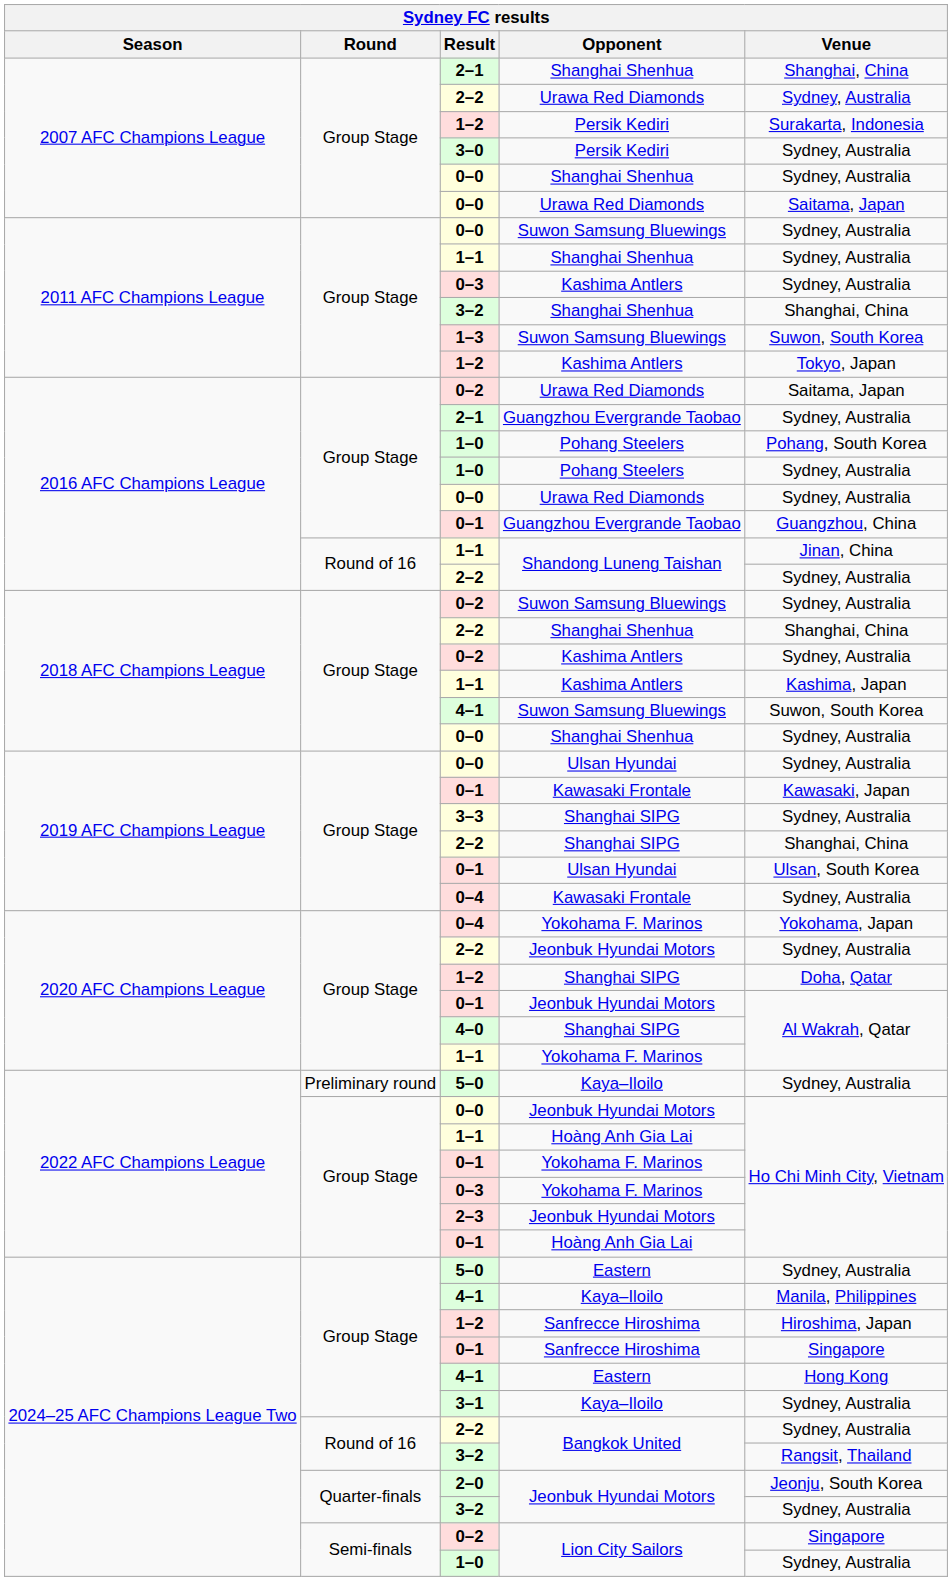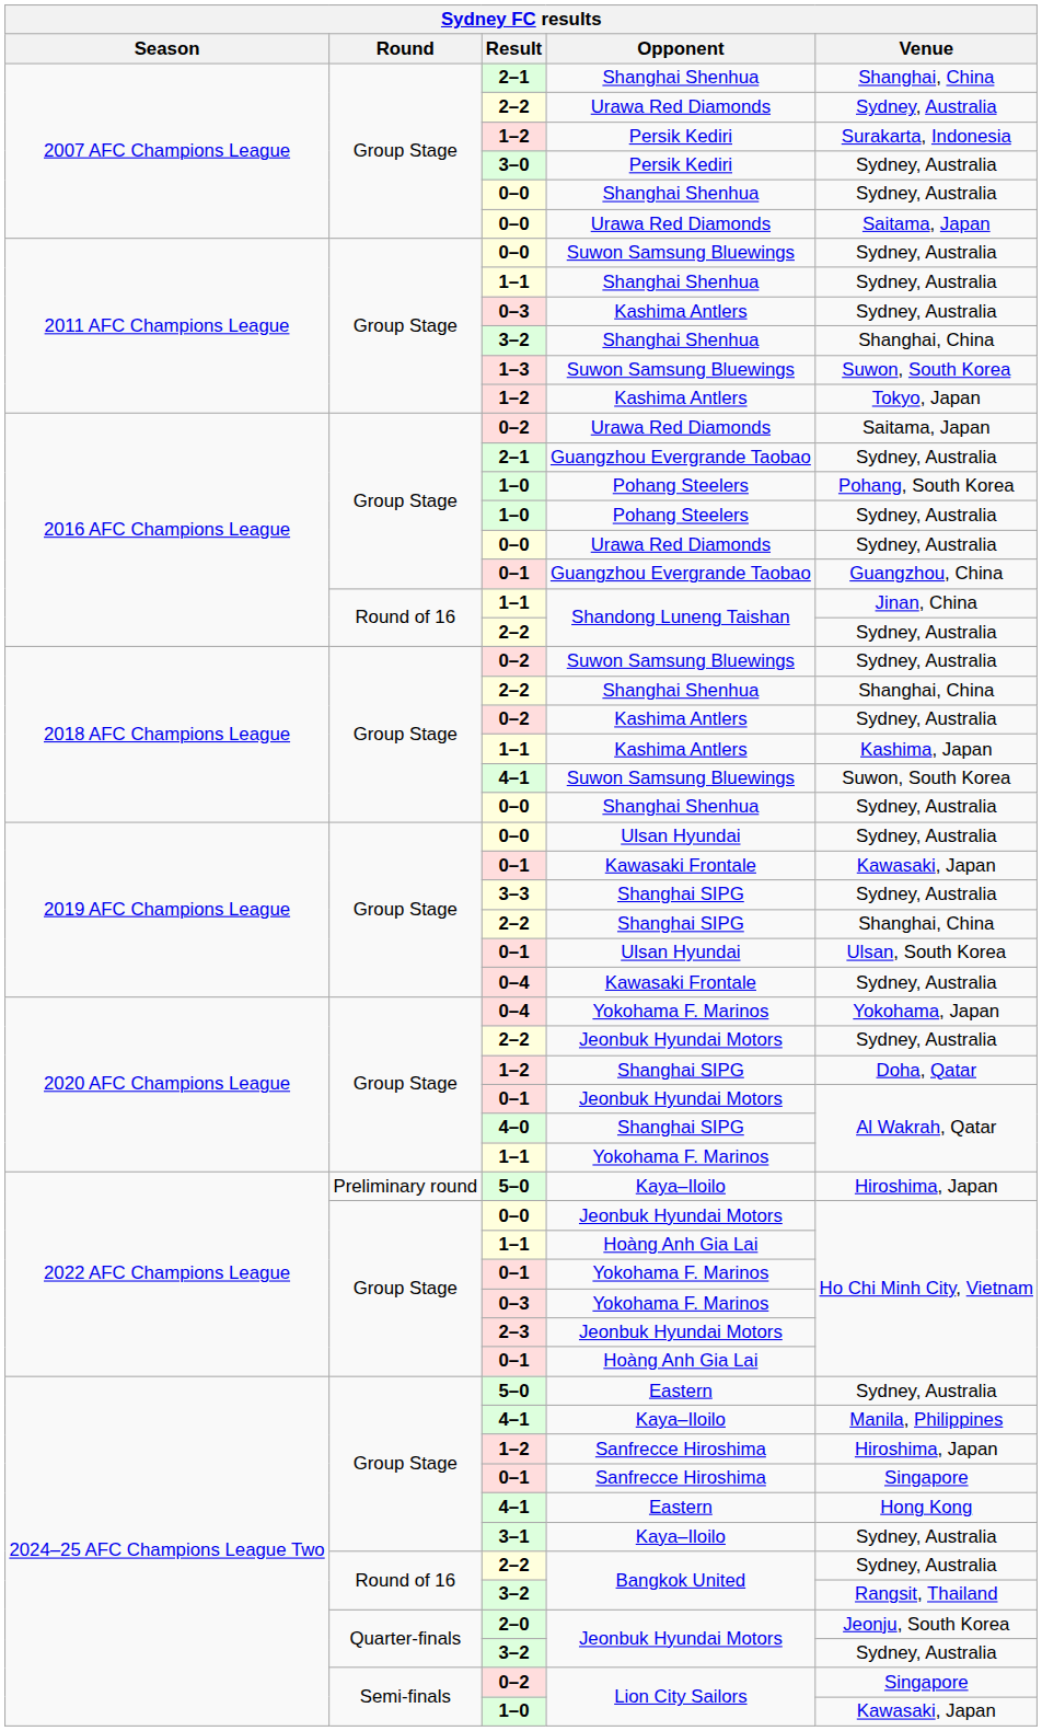 <table class="wikitable" style="text-align:">
 <tr>
 <th colspan=5><a href='#'>Sydney FC</a> results</th>
 </tr>
 <tr>
 <th>Season</th>
 <th>Round</th>
 <th>Result</th>
 <th>Opponent</th>
 <th>Venue</th>
 </tr>
 <tr align=center>
 <td rowspan="6" align=center><a href='#'>2007 AFC Champions League</a></td>
 <td rowspan="6">Group Stage</td>
 <td bgcolor=#ddffdd><strong>2–1</strong></td>
 <td> <a href='#'>Shanghai Shenhua</a></td>
 <td><a href='#'>Shanghai</a>, <a href='#'>China</a></td>
 </tr>
 <tr align=center>
 <td bgcolor=#ffffdd><strong>2–2</strong></td>
 <td> <a href='#'>Urawa Red Diamonds</a></td>
 <td><a href='#'>Sydney</a>, <a href='#'>Australia</a></td>
 </tr>
 <tr align=center>
 <td bgcolor=#ffdddd><strong>1–2</strong></td>
 <td> <a href='#'>Persik Kediri</a></td>
 <td><a href='#'>Surakarta</a>, <a href='#'>Indonesia</a></td>
 </tr>
 <tr align=center>
 <td bgcolor=#ddffdd><strong>3–0</strong></td>
 <td> <a href='#'>Persik Kediri</a></td>
 <td>Sydney, Australia</td>
 </tr>
 <tr align=center>
 <td bgcolor=#ffffdd><strong>0–0</strong></td>
 <td> <a href='#'>Shanghai Shenhua</a></td>
 <td>Sydney, Australia</td>
 </tr>
 <tr align=center>
 <td bgcolor=#ffffdd><strong>0–0</strong></td>
 <td> <a href='#'>Urawa Red Diamonds</a></td>
 <td><a href='#'>Saitama</a>, <a href='#'>Japan</a></td>
 </tr>
 <tr align=center>
 <td rowspan="6"><a href='#'>2011 AFC Champions League</a></td>
 <td rowspan="6">Group Stage</td>
 <td bgcolor=#ffffdd><strong>0–0</strong></td>
 <td> <a href='#'>Suwon Samsung Bluewings</a></td>
 <td>Sydney, Australia</td>
 </tr>
 <tr align=center>
 <td bgcolor=#ffffdd><strong>1–1</strong></td>
 <td> <a href='#'>Shanghai Shenhua</a></td>
 <td>Sydney, Australia</td>
 </tr>
 <tr align=center>
 <td bgcolor=#ffdddd><strong>0–3</strong></td>
 <td> <a href='#'>Kashima Antlers</a></td>
 <td>Sydney, Australia</td>
 </tr>
 <tr align=center>
 <td bgcolor=#ddffdd><strong>3–2</strong></td>
 <td> <a href='#'>Shanghai Shenhua</a></td>
 <td>Shanghai, China</td>
 </tr>
 <tr align=center>
 <td bgcolor=#ffdddd><strong>1–3</strong></td>
 <td> <a href='#'>Suwon Samsung Bluewings</a></td>
 <td><a href='#'>Suwon</a>, <a href='#'>South Korea</a></td>
 </tr>
 <tr align=center>
 <td bgcolor=#ffdddd><strong>1–2</strong></td>
 <td> <a href='#'>Kashima Antlers</a></td>
 <td><a href='#'>Tokyo</a>, Japan</td>
 </tr>
 <tr align=center>
 <td rowspan="8"><a href='#'>2016 AFC Champions League</a></td>
 <td rowspan="6">Group Stage</td>
 <td bgcolor=#ffdddd><strong>0–2</strong></td>
 <td> <a href='#'>Urawa Red Diamonds</a></td>
 <td>Saitama, Japan</td>
 </tr>
 <tr align=center>
 <td bgcolor=#ddffdd><strong>2–1</strong></td>
 <td> <a href='#'>Guangzhou Evergrande Taobao</a></td>
 <td>Sydney, Australia</td>
 </tr>
 <tr align=center>
 <td bgcolor=#ddffdd><strong>1–0</strong></td>
 <td> <a href='#'>Pohang Steelers</a></td>
 <td><a href='#'>Pohang</a>, South Korea</td>
 </tr>
 <tr align=center>
 <td bgcolor=#ddffdd><strong>1–0</strong></td>
 <td> <a href='#'>Pohang Steelers</a></td>
 <td>Sydney, Australia</td>
 </tr>
 <tr align=center>
 <td bgcolor=#ffffdd><strong>0–0</strong></td>
 <td> <a href='#'>Urawa Red Diamonds</a></td>
 <td>Sydney, Australia</td>
 </tr>
 <tr align=center>
 <td bgcolor=#ffdddd><strong>0–1</strong></td>
 <td> <a href='#'>Guangzhou Evergrande Taobao</a></td>
 <td><a href='#'>Guangzhou</a>, China</td>
 </tr>
 <tr align=center>
 <td rowspan=2>Round of 16</td>
 <td bgcolor=#ffffdd><strong>1–1</strong></td>
 <td rowspan=2> <a href='#'>Shandong Luneng Taishan</a></td>
 <td><a href='#'>Jinan</a>, China</td>
 </tr>
 <tr align=center>
 <td bgcolor=#ffffdd><strong>2–2</strong></td>
 <td>Sydney, Australia</td>
 </tr>
 <tr align=center>
 <td rowspan="6"><a href='#'>2018 AFC Champions League</a></td>
 <td rowspan="6">Group Stage</td>
 <td bgcolor=#ffdddd><strong>0–2</strong></td>
 <td> <a href='#'>Suwon Samsung Bluewings</a></td>
 <td>Sydney, Australia</td>
 </tr>
 <tr align=center>
 <td bgcolor=#ffffdd><strong>2–2</strong></td>
 <td> <a href='#'>Shanghai Shenhua</a></td>
 <td>Shanghai, China</td>
 </tr>
 <tr align=center>
 <td bgcolor=#ffdddd><strong>0–2</strong></td>
 <td> <a href='#'>Kashima Antlers</a></td>
 <td>Sydney, Australia</td>
 </tr>
 <tr align=center>
 <td bgcolor=#ffffdd><strong>1–1</strong></td>
 <td> <a href='#'>Kashima Antlers</a></td>
 <td><a href='#'>Kashima</a>, Japan</td>
 </tr>
 <tr align=center>
 <td bgcolor=#ddffdd><strong>4–1</strong></td>
 <td> <a href='#'>Suwon Samsung Bluewings</a></td>
 <td>Suwon, South Korea</td>
 </tr>
 <tr align=center>
 <td bgcolor=#ffffdd><strong>0–0</strong></td>
 <td> <a href='#'>Shanghai Shenhua</a></td>
 <td>Sydney, Australia</td>
 </tr>
 <tr align=center>
 <td rowspan="6"><a href='#'>2019 AFC Champions League</a></td>
 <td rowspan="6">Group Stage</td>
 <td bgcolor=#ffffdd><strong>0–0</strong></td>
 <td> <a href='#'>Ulsan Hyundai</a></td>
 <td>Sydney, Australia</td>
 </tr>
 <tr align=center>
 <td bgcolor=#ffdddd><strong>0–1</strong></td>
 <td> <a href='#'>Kawasaki Frontale</a></td>
 <td><a href='#'>Kawasaki</a>, Japan</td>
 </tr>
 <tr align=center>
 <td bgcolor=#ffffdd><strong>3–3</strong></td>
 <td> <a href='#'>Shanghai SIPG</a></td>
 <td>Sydney, Australia</td>
 </tr>
 <tr align=center>
 <td bgcolor=#ffffdd><strong>2–2</strong></td>
 <td> <a href='#'>Shanghai SIPG</a></td>
 <td>Shanghai, China</td>
 </tr>
 <tr align=center>
 <td bgcolor=#ffdddd><strong>0–1</strong></td>
 <td> <a href='#'>Ulsan Hyundai</a></td>
 <td><a href='#'>Ulsan</a>, South Korea</td>
 </tr>
 <tr align=center>
 <td bgcolor=#ffdddd><strong>0–4</strong></td>
 <td> <a href='#'>Kawasaki Frontale</a></td>
 <td>Sydney, Australia</td>
 </tr>
 <tr align="center">
 <td rowspan="6"><a href='#'>2020 AFC Champions League</a></td>
 <td rowspan="6">Group Stage</td>
 <td bgcolor=#ffdddd><strong>0–4</strong></td>
 <td> <a href='#'>Yokohama F. Marinos</a></td>
 <td><a href='#'>Yokohama</a>, Japan</td>
 </tr>
 <tr align=center>
 <td bgcolor=#ffffdd><strong>2–2</strong></td>
 <td> <a href='#'>Jeonbuk Hyundai Motors</a></td>
 <td>Sydney, Australia</td>
 </tr>
 <tr align=center>
 <td bgcolor=#ffdddd><strong>1–2</strong></td>
 <td> <a href='#'>Shanghai SIPG</a></td>
 <td><a href='#'>Doha</a>, <a href='#'>Qatar</a></td>
 </tr>
 <tr align=center>
 <td bgcolor=#ffdddd><strong>0–1</strong></td>
 <td> <a href='#'>Jeonbuk Hyundai Motors</a></td>
 <td rowspan="3"><a href='#'>Al Wakrah</a>, Qatar</td>
 </tr>
 <tr align="center">
 <td bgcolor=#ddffdd><strong>4–0</strong></td>
 <td> <a href='#'>Shanghai SIPG</a></td>
 </tr>
 <tr align=center>
 <td bgcolor=#ffffdd><strong>1–1</strong></td>
 <td> <a href='#'>Yokohama F. Marinos</a></td>
 </tr>
 <tr align=center>
 <td rowspan="7"><a href='#'>2022 AFC Champions League</a></td>
 <td>Preliminary round</td>
 <td bgcolor=#ddffdd><strong>5–0</strong></td>
 <td> <a href='#'>Kaya–Iloilo</a></td>
-<td>Sydney, Australia</td>
+<td><a href='#'>Hiroshima</a>, Japan</td>
 </tr>
 <tr align=center>
 <td rowspan="6">Group Stage</td>
 <td bgcolor=#ffffdd><strong>0–0</strong></td>
 <td> <a href='#'>Jeonbuk Hyundai Motors</a></td>
 <td rowspan="6"><a href='#'>Ho Chi Minh City</a>, <a href='#'>Vietnam</a></td>
 </tr>
 <tr align=center>
 <td bgcolor=#ffffdd><strong>1–1</strong></td>
 <td> <a href='#'>Hoàng Anh Gia Lai</a></td>
 </tr>
 <tr align=center>
 <td bgcolor=#ffdddd><strong>0–1</strong></td>
 <td> <a href='#'>Yokohama F. Marinos</a></td>
 </tr>
 <tr align=center>
 <td bgcolor=#ffdddd><strong>0–3</strong></td>
 <td> <a href='#'>Yokohama F. Marinos</a></td>
 </tr>
 <tr align=center>
 <td bgcolor=#ffdddd><strong>2–3</strong></td>
 <td> <a href='#'>Jeonbuk Hyundai Motors</a></td>
 </tr>
 <tr align=center>
 <td bgcolor=#ffdddd><strong>0–1</strong></td>
 <td> <a href='#'>Hoàng Anh Gia Lai</a></td>
 </tr>
 <tr align="center">
 <td rowspan="12"><a href='#'>2024–25 AFC Champions League Two</a></td>
 <td rowspan="6">Group Stage</td>
 <td bgcolor=#ddffdd><strong>5–0</strong></td>
 <td> <a href='#'>Eastern</a></td>
 <td>Sydney, Australia</td>
 </tr>
 <tr align=center>
 <td bgcolor=#ddffdd><strong>4–1</strong></td>
 <td> <a href='#'>Kaya–Iloilo</a></td>
 <td><a href='#'>Manila</a>, <a href='#'>Philippines</a></td>
 </tr>
 <tr align=center>
 <td bgcolor=#ffdddd><strong>1–2</strong></td>
 <td><a href='#'>Sanfrecce Hiroshima</a></td>
 <td><a href='#'>Hiroshima</a>, Japan</td>
 </tr>
 <tr align=center>
 <td bgcolor=#ffdddd><strong>0–1</strong></td>
 <td><a href='#'>Sanfrecce Hiroshima</a></td>
 <td><a href='#'>Singapore</a></td>
 </tr>
 <tr align=center>
 <td bgcolor=#ddffdd><strong>4–1</strong></td>
 <td> <a href='#'>Eastern</a></td>
 <td><a href='#'>Hong Kong</a></td>
 </tr>
 <tr align=center>
 <td bgcolor=#ddffdd><strong>3–1</strong></td>
 <td> <a href='#'>Kaya–Iloilo</a></td>
 <td>Sydney, Australia</td>
 </tr>
 <tr align=center>
 <td rowspan="2">Round of 16</td>
 <td bgcolor=#ffffdd><strong>2–2</strong></td>
 <td rowspan="2"> <a href='#'>Bangkok United</a></td>
 <td>Sydney, Australia</td>
 </tr>
 <tr align=center>
 <td bgcolor=#ddffdd><strong>3–2</strong> </td>
 <td><a href='#'>Rangsit</a>, <a href='#'>Thailand</a></td>
 </tr>
 <tr align=center>
 <td rowspan="2">Quarter-finals</td>
 <td bgcolor=#ddffdd><strong>2–0</strong></td>
 <td rowspan="2"> <a href='#'>Jeonbuk Hyundai Motors</a></td>
 <td><a href='#'>Jeonju</a>, South Korea</td>
 </tr>
 <tr align=center>
 <td bgcolor=#ddffdd><strong>3–2</strong></td>
 <td>Sydney, Australia</td>
 </tr>
 <tr align=center>
 <td rowspan="2">Semi-finals</td>
 <td bgcolor=#ffdddd><strong>0–2</strong></td>
 <td rowspan="2"> <a href='#'>Lion City Sailors</a></td>
 <td><a href='#'>Singapore</a></td>
 </tr>
 <tr align=center>
 <td bgcolor=#ddffdd><strong>1–0</strong></td>
-<td>Sydney, Australia</td>
+<td><a href='#'>Kawasaki</a>, Japan</td>
 </tr>
 </table>
